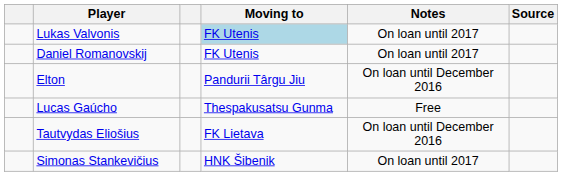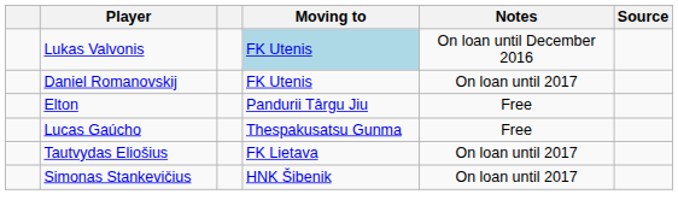 <table class="wikitable sortable">
 <tr>
 <th style="width:30px;"></th>
 <th style="width:180px;">Player</th>
 <th style="width:20px;"></th>
 <th style="width:180px;">Moving to</th>
 <th style="width:200px;" class="unsortable">Notes</th>
 <th style="width:20px;" class="unsortable">Source</th>
 </tr>
 <tr>
 <td align=center></td>
 <td> <a href='#'>Lukas Valvonis</a></td>
 <td align=center></td>
 <td style="background: lightblue;"> <a href='#'>FK Utenis</a></td>
-<td align=center>On loan until 2017</td>
+<td align=center>On loan until December 2016</td>
 <td align=center></td>
 </tr>
 <tr>
 <td align=center></td>
 <td> <a href='#'>Daniel Romanovskij</a></td>
 <td align=center></td>
 <td> <a href='#'>FK Utenis</a></td>
 <td align=center>On loan until 2017</td>
 <td align=center></td>
 </tr>
 <tr>
 <td align=center></td>
 <td> <a href='#'>Elton</a></td>
 <td align=center></td>
 <td> <a href='#'>Pandurii Târgu Jiu</a></td>
-<td align=center>On loan until December 2016</td>
+<td align=center>Free</td>
 <td align=center></td>
 </tr>
 <tr>
 <td align=center></td>
 <td> <a href='#'>Lucas Gaúcho</a></td>
 <td align=center></td>
 <td> <a href='#'>Thespakusatsu Gunma</a></td>
 <td align=center>Free</td>
 <td align=center></td>
 </tr>
 <tr>
 <td align=center></td>
 <td> <a href='#'>Tautvydas Eliošius</a></td>
 <td align=center></td>
 <td> <a href='#'>FK Lietava</a></td>
-<td align=center>On loan until December 2016</td>
+<td align=center>On loan until 2017</td>
 <td align=center></td>
 </tr>
 <tr>
 <td align=center></td>
 <td> <a href='#'>Simonas Stankevičius</a></td>
 <td align=center></td>
 <td> <a href='#'>HNK Šibenik</a></td>
 <td align=center>On loan until 2017</td>
 <td align=center></td>
 </tr>
 </table>
